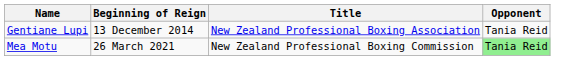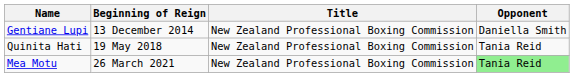 <table class="wikitable">
 <tr>
 <th>Name</th>
 <th>Beginning of Reign</th>
 <th>Title</th>
 <th>Opponent</th>
 </tr>
 <tr>
 <td><a href='#'>Gentiane Lupi</a></td>
 <td>13 December 2014</td>
-<td><a href='#'>New Zealand Professional Boxing Association</a></td>
+<td>New Zealand Professional Boxing Commission</td>
+<td>Daniella Smith</td>
+</tr>
+<tr>
+<td>Quinita Hati</td>
+<td>19 May 2018</td>
+<td>New Zealand Professional Boxing Commission</td>
 <td>Tania Reid</td>
 </tr>
 <tr>
 <td><a href='#'>Mea Motu</a></td>
 <td>26 March 2021</td>
 <td>New Zealand Professional Boxing Commission</td>
 <td style="background: lightgreen;">Tania Reid</td>
 </tr>
 </table>
